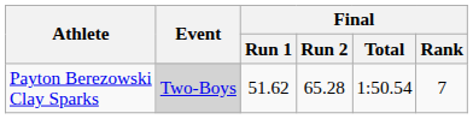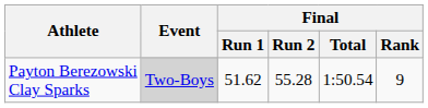 <table class="wikitable">
 <tr>
 <th rowspan=2>Athlete</th>
 <th rowspan=2>Event</th>
 <th colspan=4>Final</th>
 </tr>
 <tr>
 <th>Run 1</th>
 <th>Run 2</th>
 <th>Total</th>
 <th>Rank</th>
 </tr>
 <tr>
 <td><a href='#'>Payton Berezowski</a><br><a href='#'>Clay Sparks</a></td>
 <td style="background: lightgrey;"><a href='#'>Two-Boys</a></td>
 <td align="center">51.62</td>
-<td align="center">65.28</td>
+<td align="center">55.28</td>
 <td align="center">1:50.54</td>
-<td align="center">7</td>
+<td align="center">9</td>
 </tr>
 </table>
